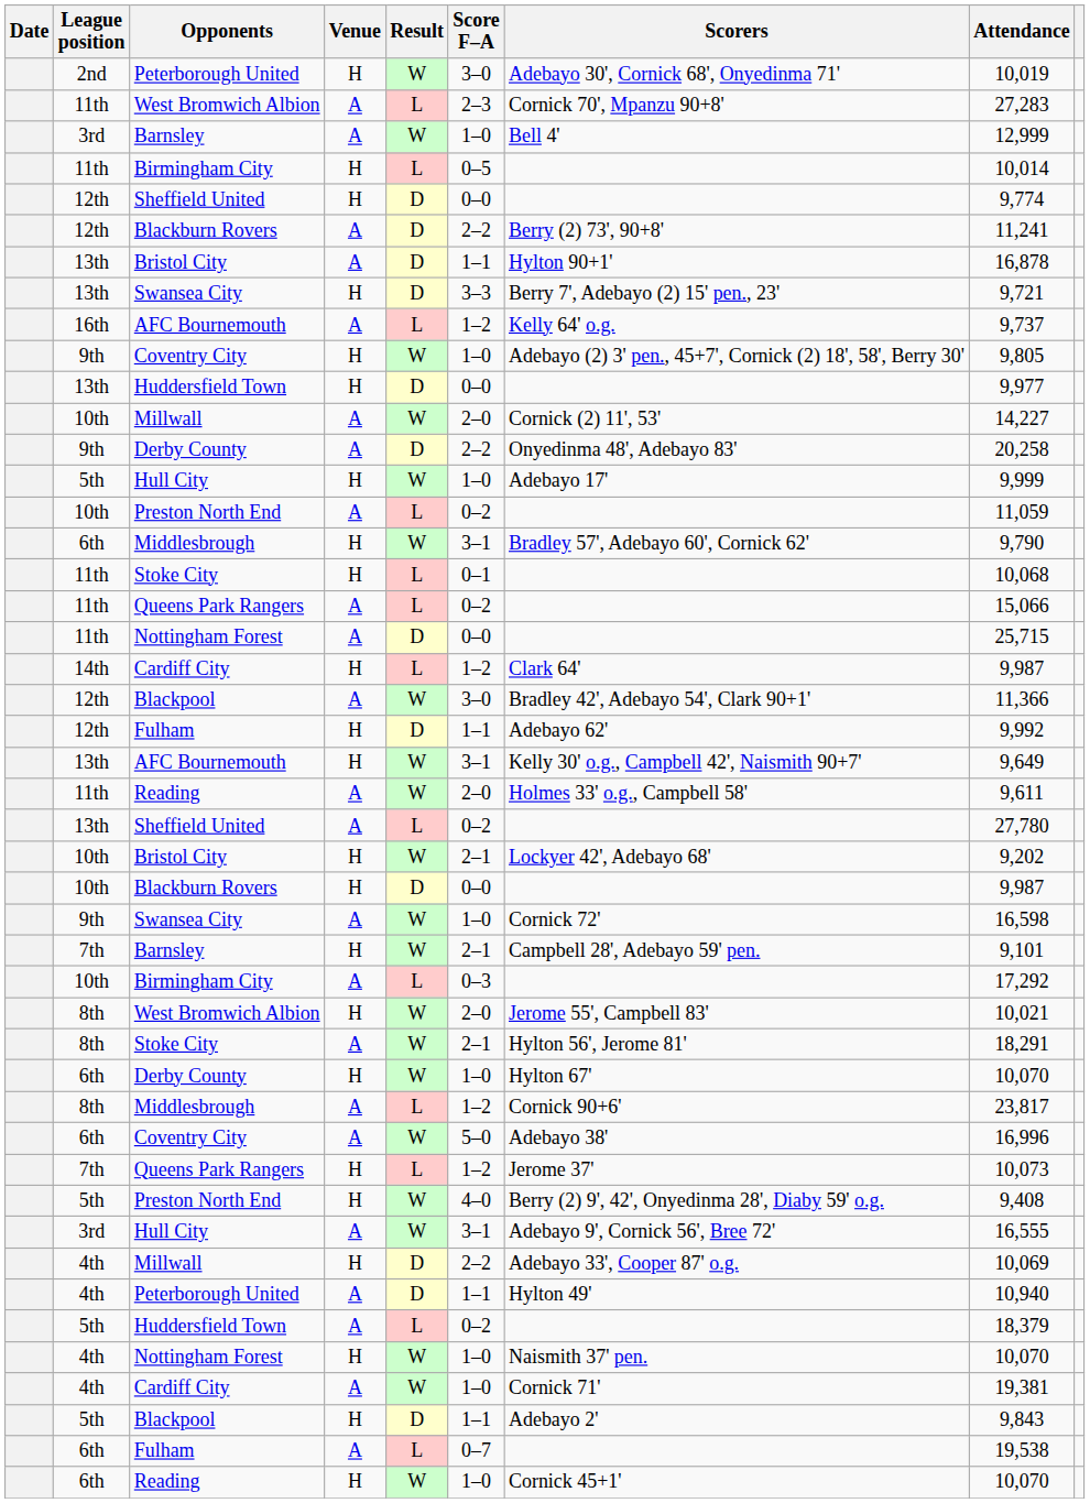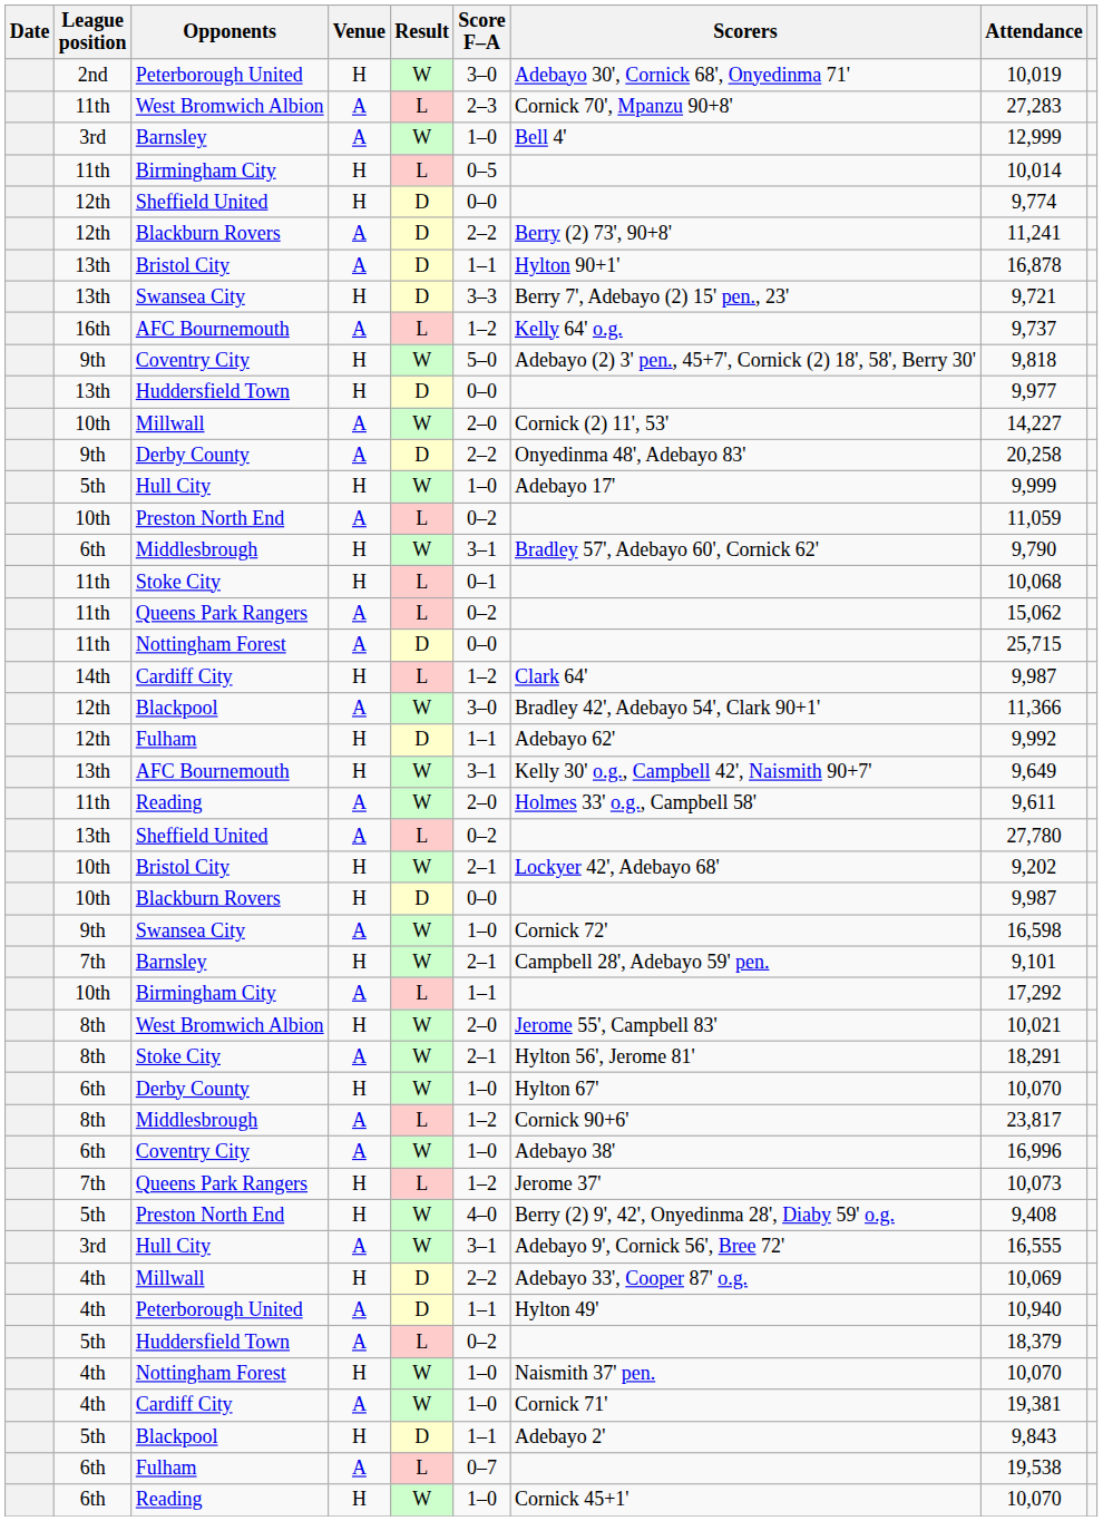 <table class="wikitable sortable plainrowheaders" style=text-align:center>
 <tr>
 <th scope=col>Date</th>
 <th scope=col>League<br>position</th>
 <th scope=col>Opponents</th>
 <th scope=col>Venue</th>
 <th scope=col>Result</th>
 <th scope=col>Score<br>F–A</th>
 <th scope=col class=unsortable>Scorers</th>
 <th scope=col>Attendance</th>
 <th scope=col class=unsortable></th>
 </tr>
 <tr>
 <th scope=row></th>
 <td>2nd</td>
 <td align=left><a href='#'>Peterborough United</a></td>
 <td>H</td>
 <td style=background-color:#CCFFCC>W</td>
 <td>3–0</td>
 <td align=left><a href='#'>Adebayo</a> 30', <a href='#'>Cornick</a> 68', <a href='#'>Onyedinma</a> 71'</td>
 <td>10,019</td>
 <td></td>
 </tr>
 <tr>
 <th scope=row></th>
 <td>11th</td>
 <td align=left><a href='#'>West Bromwich Albion</a></td>
 <td><a href='#'>A</a></td>
 <td style=background-color:#FFCCCC>L</td>
 <td>2–3</td>
 <td align=left>Cornick 70', <a href='#'>Mpanzu</a> 90+8'</td>
 <td>27,283</td>
 <td></td>
 </tr>
 <tr>
 <th scope=row></th>
 <td>3rd</td>
 <td align=left><a href='#'>Barnsley</a></td>
 <td><a href='#'>A</a></td>
 <td style=background-color:#CCFFCC>W</td>
 <td>1–0</td>
 <td align=left><a href='#'>Bell</a> 4'</td>
 <td>12,999</td>
 <td></td>
 </tr>
 <tr>
 <th scope=row></th>
 <td>11th</td>
 <td align=left><a href='#'>Birmingham City</a></td>
 <td>H</td>
 <td style=background-color:#FFCCCC>L</td>
 <td>0–5</td>
 <td align=left></td>
 <td>10,014</td>
 <td></td>
 </tr>
 <tr>
 <th scope=row></th>
 <td>12th</td>
 <td align=left><a href='#'>Sheffield United</a></td>
 <td>H</td>
 <td style=background-color:#FFFFCC>D</td>
 <td>0–0</td>
 <td align=left></td>
 <td>9,774</td>
 <td></td>
 </tr>
 <tr>
 <th scope=row></th>
 <td>12th</td>
 <td align=left><a href='#'>Blackburn Rovers</a></td>
 <td><a href='#'>A</a></td>
 <td style=background-color:#FFFFCC>D</td>
 <td>2–2</td>
 <td align=left><a href='#'>Berry</a> (2) 73', 90+8'</td>
 <td>11,241</td>
 <td></td>
 </tr>
 <tr>
 <th scope=row></th>
 <td>13th</td>
 <td align=left><a href='#'>Bristol City</a></td>
 <td><a href='#'>A</a></td>
 <td style=background-color:#FFFFCC>D</td>
 <td>1–1</td>
 <td align=left><a href='#'>Hylton</a> 90+1'</td>
 <td>16,878</td>
 <td></td>
 </tr>
 <tr>
 <th scope=row></th>
 <td>13th</td>
 <td align=left><a href='#'>Swansea City</a></td>
 <td>H</td>
 <td style=background-color:#FFFFCC>D</td>
 <td>3–3</td>
 <td align=left>Berry 7', Adebayo (2) 15' <a href='#'>pen.</a>, 23'</td>
 <td>9,721</td>
 <td></td>
 </tr>
 <tr>
 <th scope=row></th>
 <td>16th</td>
 <td align=left><a href='#'>AFC Bournemouth</a></td>
 <td><a href='#'>A</a></td>
 <td style=background-color:#FFCCCC>L</td>
 <td>1–2</td>
 <td align=left><a href='#'>Kelly</a> 64' <a href='#'>o.g.</a></td>
 <td>9,737</td>
 <td></td>
 </tr>
 <tr>
 <th scope=row></th>
 <td>9th</td>
 <td align=left><a href='#'>Coventry City</a></td>
 <td>H</td>
 <td style=background-color:#CCFFCC>W</td>
-<td>1–0</td>
+<td>5–0</td>
 <td align=left>Adebayo (2) 3' <a href='#'>pen.</a>, 45+7', Cornick (2) 18', 58', Berry 30'</td>
-<td>9,805</td>
+<td>9,818</td>
 <td></td>
 </tr>
 <tr>
 <th scope=row></th>
 <td>13th</td>
 <td align=left><a href='#'>Huddersfield Town</a></td>
 <td>H</td>
 <td style=background-color:#FFFFCC>D</td>
 <td>0–0</td>
 <td align=left></td>
 <td>9,977</td>
 <td></td>
 </tr>
 <tr>
 <th scope=row></th>
 <td>10th</td>
 <td align=left><a href='#'>Millwall</a></td>
 <td><a href='#'>A</a></td>
 <td style=background-color:#CCFFCC>W</td>
 <td>2–0</td>
 <td align=left>Cornick (2) 11', 53'</td>
 <td>14,227</td>
 <td></td>
 </tr>
 <tr>
 <th scope=row></th>
 <td>9th</td>
 <td align=left><a href='#'>Derby County</a></td>
 <td><a href='#'>A</a></td>
 <td style=background-color:#FFFFCC>D</td>
 <td>2–2</td>
 <td align=left>Onyedinma 48', Adebayo 83'</td>
 <td>20,258</td>
 <td></td>
 </tr>
 <tr>
 <th scope=row></th>
 <td>5th</td>
 <td align=left><a href='#'>Hull City</a></td>
 <td>H</td>
 <td style=background-color:#CCFFCC>W</td>
 <td>1–0</td>
 <td align=left>Adebayo 17'</td>
 <td>9,999</td>
 <td></td>
 </tr>
 <tr>
 <th scope=row></th>
 <td>10th</td>
 <td align=left><a href='#'>Preston North End</a></td>
 <td><a href='#'>A</a></td>
 <td style=background-color:#FFCCCC>L</td>
 <td>0–2</td>
 <td align=left></td>
 <td>11,059</td>
 <td></td>
 </tr>
 <tr>
 <th scope=row></th>
 <td>6th</td>
 <td align=left><a href='#'>Middlesbrough</a></td>
 <td>H</td>
 <td style=background-color:#CCFFCC>W</td>
 <td>3–1</td>
 <td align=left><a href='#'>Bradley</a> 57', Adebayo 60', Cornick 62'</td>
 <td>9,790</td>
 <td></td>
 </tr>
 <tr>
 <th scope=row></th>
 <td>11th</td>
 <td align=left><a href='#'>Stoke City</a></td>
 <td>H</td>
 <td style=background-color:#FFCCCC>L</td>
 <td>0–1</td>
 <td align=left></td>
 <td>10,068</td>
 <td></td>
 </tr>
 <tr>
 <th scope=row></th>
 <td>11th</td>
 <td align=left><a href='#'>Queens Park Rangers</a></td>
 <td><a href='#'>A</a></td>
 <td style=background-color:#FFCCCC>L</td>
 <td>0–2</td>
 <td align=left></td>
-<td>15,066</td>
+<td>15,062</td>
 <td></td>
 </tr>
 <tr>
 <th scope=row></th>
 <td>11th</td>
 <td align=left><a href='#'>Nottingham Forest</a></td>
 <td><a href='#'>A</a></td>
 <td style=background-color:#FFFFCC>D</td>
 <td>0–0</td>
 <td align=left></td>
 <td>25,715</td>
 <td></td>
 </tr>
 <tr>
 <th scope=row></th>
 <td>14th</td>
 <td align=left><a href='#'>Cardiff City</a></td>
 <td>H</td>
 <td style=background-color:#FFCCCC>L</td>
 <td>1–2</td>
 <td align=left><a href='#'>Clark</a> 64'</td>
 <td>9,987</td>
 <td></td>
 </tr>
 <tr>
 <th scope=row></th>
 <td>12th</td>
 <td align=left><a href='#'>Blackpool</a></td>
 <td><a href='#'>A</a></td>
 <td style=background-color:#CCFFCC>W</td>
 <td>3–0</td>
 <td align=left>Bradley 42', Adebayo 54', Clark 90+1'</td>
 <td>11,366</td>
 <td></td>
 </tr>
 <tr>
 <th scope=row></th>
 <td>12th</td>
 <td align=left><a href='#'>Fulham</a></td>
 <td>H</td>
 <td style=background-color:#FFFFCC>D</td>
 <td>1–1</td>
 <td align=left>Adebayo 62'</td>
 <td>9,992</td>
 <td></td>
 </tr>
 <tr>
 <th scope=row></th>
 <td>13th</td>
 <td align=left><a href='#'>AFC Bournemouth</a></td>
 <td>H</td>
 <td style=background-color:#CCFFCC>W</td>
 <td>3–1</td>
 <td align=left>Kelly 30' <a href='#'>o.g.</a>, <a href='#'>Campbell</a> 42', <a href='#'>Naismith</a> 90+7'</td>
 <td>9,649</td>
 <td></td>
 </tr>
 <tr>
 <th scope=row></th>
 <td>11th</td>
 <td align=left><a href='#'>Reading</a></td>
 <td><a href='#'>A</a></td>
 <td style=background-color:#CCFFCC>W</td>
 <td>2–0</td>
 <td align=left><a href='#'>Holmes</a> 33' <a href='#'>o.g.</a>, Campbell 58'</td>
 <td>9,611</td>
 <td></td>
 </tr>
 <tr>
 <th scope=row></th>
 <td>13th</td>
 <td align=left><a href='#'>Sheffield United</a></td>
 <td><a href='#'>A</a></td>
 <td style=background-color:#FFCCCC>L</td>
 <td>0–2</td>
 <td align=left></td>
 <td>27,780</td>
 <td></td>
 </tr>
 <tr>
 <th scope=row></th>
 <td>10th</td>
 <td align=left><a href='#'>Bristol City</a></td>
 <td>H</td>
 <td style=background-color:#CCFFCC>W</td>
 <td>2–1</td>
 <td align=left><a href='#'>Lockyer</a> 42', Adebayo 68'</td>
 <td>9,202</td>
 <td></td>
 </tr>
 <tr>
 <th scope=row></th>
 <td>10th</td>
 <td align=left><a href='#'>Blackburn Rovers</a></td>
 <td>H</td>
 <td style=background-color:#FFFFCC>D</td>
 <td>0–0</td>
 <td align=left></td>
 <td>9,987</td>
 <td></td>
 </tr>
 <tr>
 <th scope=row></th>
 <td>9th</td>
 <td align=left><a href='#'>Swansea City</a></td>
 <td><a href='#'>A</a></td>
 <td style=background-color:#CCFFCC>W</td>
 <td>1–0</td>
 <td align=left>Cornick 72'</td>
 <td>16,598</td>
 <td></td>
 </tr>
 <tr>
 <th scope=row></th>
 <td>7th</td>
 <td align=left><a href='#'>Barnsley</a></td>
 <td>H</td>
 <td style=background-color:#CCFFCC>W</td>
 <td>2–1</td>
 <td align=left>Campbell 28', Adebayo 59' <a href='#'>pen.</a></td>
 <td>9,101</td>
 <td></td>
 </tr>
 <tr>
 <th scope=row></th>
 <td>10th</td>
 <td align=left><a href='#'>Birmingham City</a></td>
 <td><a href='#'>A</a></td>
 <td style=background-color:#FFCCCC>L</td>
-<td>0–3</td>
+<td>1–1</td>
 <td align=left></td>
 <td>17,292</td>
 <td></td>
 </tr>
 <tr>
 <th scope=row></th>
 <td>8th</td>
 <td align=left><a href='#'>West Bromwich Albion</a></td>
 <td>H</td>
 <td style=background-color:#CCFFCC>W</td>
 <td>2–0</td>
 <td align=left><a href='#'>Jerome</a> 55', Campbell 83'</td>
 <td>10,021</td>
 <td></td>
 </tr>
 <tr>
 <th scope=row></th>
 <td>8th</td>
 <td align=left><a href='#'>Stoke City</a></td>
 <td><a href='#'>A</a></td>
 <td style=background-color:#CCFFCC>W</td>
 <td>2–1</td>
 <td align=left>Hylton 56', Jerome 81'</td>
 <td>18,291</td>
 <td></td>
 </tr>
 <tr>
 <th scope=row></th>
 <td>6th</td>
 <td align=left><a href='#'>Derby County</a></td>
 <td>H</td>
 <td style=background-color:#CCFFCC>W</td>
 <td>1–0</td>
 <td align=left>Hylton 67'</td>
 <td>10,070</td>
 <td></td>
 </tr>
 <tr>
 <th scope=row></th>
 <td>8th</td>
 <td align=left><a href='#'>Middlesbrough</a></td>
 <td><a href='#'>A</a></td>
 <td style=background-color:#FFCCCC>L</td>
 <td>1–2</td>
 <td align=left>Cornick 90+6'</td>
 <td>23,817</td>
 <td></td>
 </tr>
 <tr>
 <th scope=row></th>
 <td>6th</td>
 <td align=left><a href='#'>Coventry City</a></td>
 <td><a href='#'>A</a></td>
 <td style=background-color:#CCFFCC>W</td>
-<td>5–0</td>
+<td>1–0</td>
 <td align=left>Adebayo 38'</td>
 <td>16,996</td>
 <td></td>
 </tr>
 <tr>
 <th scope=row></th>
 <td>7th</td>
 <td align=left><a href='#'>Queens Park Rangers</a></td>
 <td>H</td>
 <td style=background-color:#FFCCCC>L</td>
 <td>1–2</td>
 <td align=left>Jerome 37'</td>
 <td>10,073</td>
 <td></td>
 </tr>
 <tr>
 <th scope=row></th>
 <td>5th</td>
 <td align=left><a href='#'>Preston North End</a></td>
 <td>H</td>
 <td style=background-color:#CCFFCC>W</td>
 <td>4–0</td>
 <td align=left>Berry (2) 9', 42', Onyedinma 28', <a href='#'>Diaby</a> 59' <a href='#'>o.g.</a></td>
 <td>9,408</td>
 <td></td>
 </tr>
 <tr>
 <th scope=row></th>
 <td>3rd</td>
 <td align=left><a href='#'>Hull City</a></td>
 <td><a href='#'>A</a></td>
 <td style=background-color:#CCFFCC>W</td>
 <td>3–1</td>
 <td align=left>Adebayo 9', Cornick 56', <a href='#'>Bree</a> 72'</td>
 <td>16,555</td>
 <td></td>
 </tr>
 <tr>
 <th scope=row></th>
 <td>4th</td>
 <td align=left><a href='#'>Millwall</a></td>
 <td>H</td>
 <td style=background-color:#FFFFCC>D</td>
 <td>2–2</td>
 <td align=left>Adebayo 33', <a href='#'>Cooper</a> 87' <a href='#'>o.g.</a></td>
 <td>10,069</td>
 <td></td>
 </tr>
 <tr>
 <th scope=row></th>
 <td>4th</td>
 <td align=left><a href='#'>Peterborough United</a></td>
 <td><a href='#'>A</a></td>
 <td style=background-color:#FFFFCC>D</td>
 <td>1–1</td>
 <td align=left>Hylton 49'</td>
 <td>10,940</td>
 <td></td>
 </tr>
 <tr>
 <th scope=row></th>
 <td>5th</td>
 <td align=left><a href='#'>Huddersfield Town</a></td>
 <td><a href='#'>A</a></td>
 <td style=background-color:#FFCCCC>L</td>
 <td>0–2</td>
 <td align=left></td>
 <td>18,379</td>
 <td></td>
 </tr>
 <tr>
 <th scope=row></th>
 <td>4th</td>
 <td align=left><a href='#'>Nottingham Forest</a></td>
 <td>H</td>
 <td style=background-color:#CCFFCC>W</td>
 <td>1–0</td>
 <td align=left>Naismith 37' <a href='#'>pen.</a></td>
 <td>10,070</td>
 <td></td>
 </tr>
 <tr>
 <th scope=row></th>
 <td>4th</td>
 <td align=left><a href='#'>Cardiff City</a></td>
 <td><a href='#'>A</a></td>
 <td style=background-color:#CCFFCC>W</td>
 <td>1–0</td>
 <td align=left>Cornick 71'</td>
 <td>19,381</td>
 <td></td>
 </tr>
 <tr>
 <th scope=row></th>
 <td>5th</td>
 <td align=left><a href='#'>Blackpool</a></td>
 <td>H</td>
 <td style=background-color:#FFFFCC>D</td>
 <td>1–1</td>
 <td align=left>Adebayo 2'</td>
 <td>9,843</td>
 <td></td>
 </tr>
 <tr>
 <th scope=row></th>
 <td>6th</td>
 <td align=left><a href='#'>Fulham</a></td>
 <td><a href='#'>A</a></td>
 <td style=background-color:#FFCCCC>L</td>
 <td>0–7</td>
 <td align=left></td>
 <td>19,538</td>
 <td></td>
 </tr>
 <tr>
 <th scope=row></th>
 <td>6th</td>
 <td align=left><a href='#'>Reading</a></td>
 <td>H</td>
 <td style=background-color:#CCFFCC>W</td>
 <td>1–0</td>
 <td align=left>Cornick 45+1'</td>
 <td>10,070</td>
 <td></td>
 </tr>
 </table>
